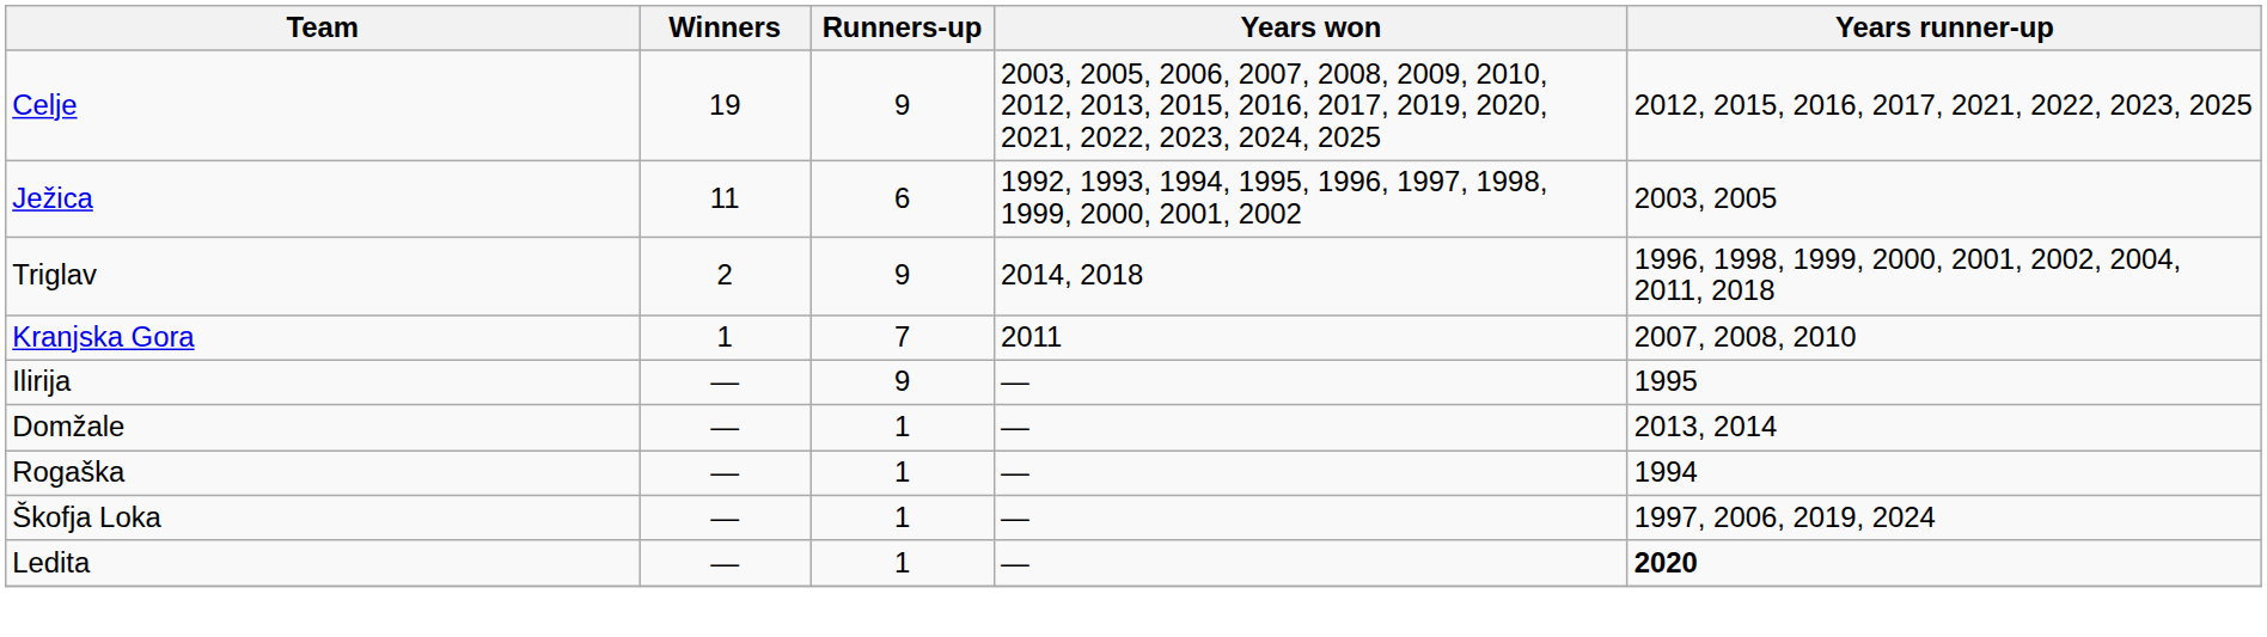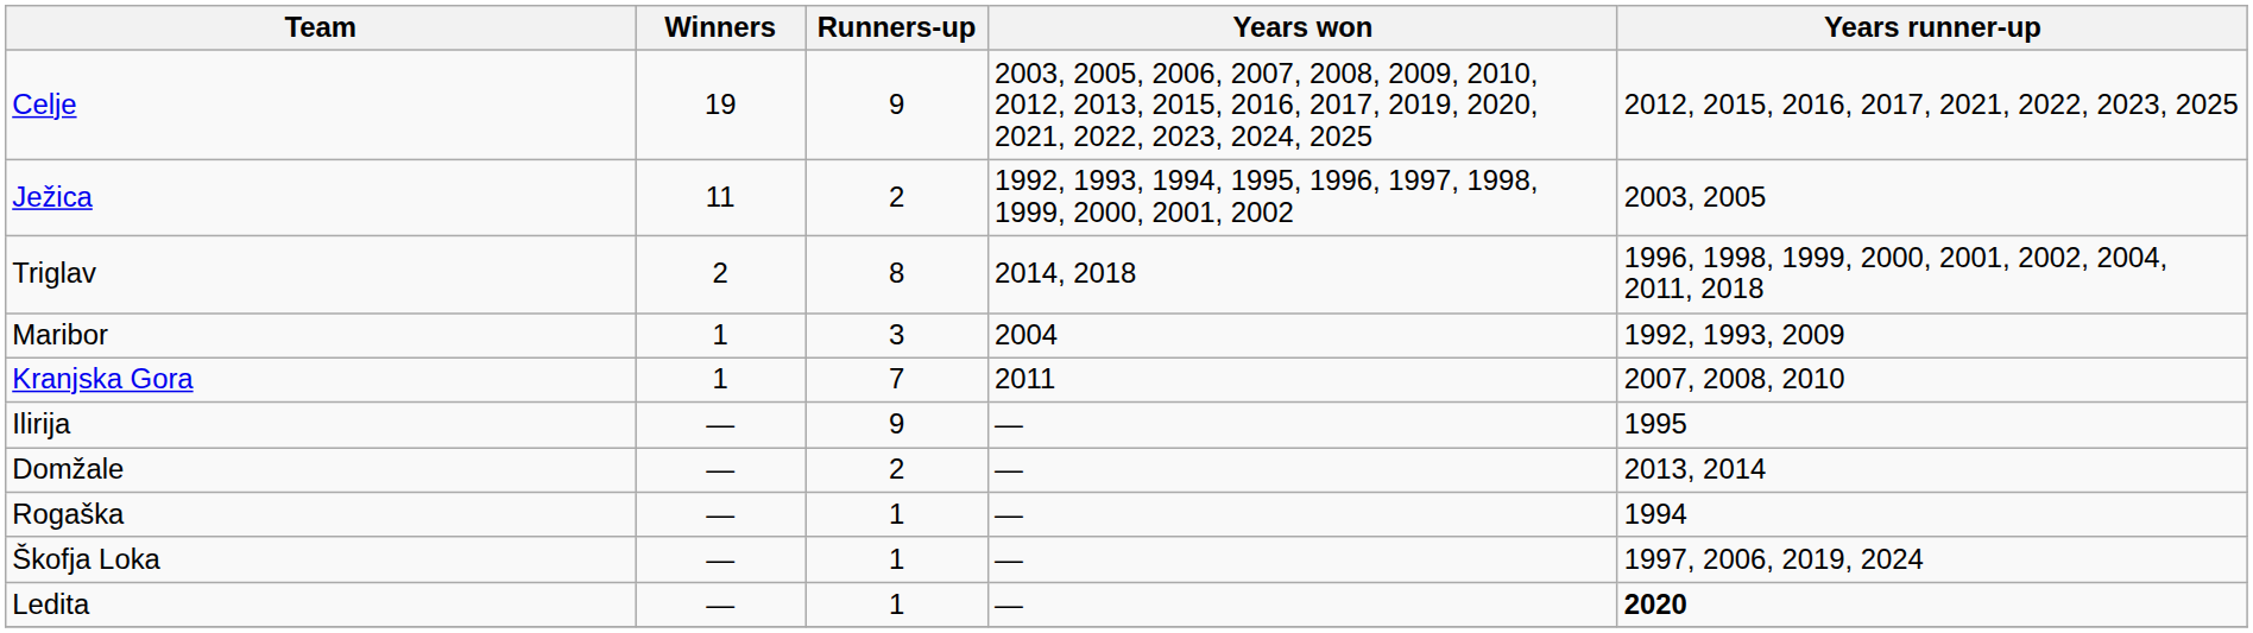 <table class="wikitable" width=80%>
 <tr>
 <th width=20%>Team</th>
 <th width=5%>Winners</th>
 <th width=5%>Runners-up</th>
 <th width=20%>Years won</th>
 <th width=20%>Years runner-up</th>
 </tr>
 <tr>
 <td><a href='#'>Celje</a></td>
 <td align=center>19</td>
 <td align=center>9</td>
 <td>2003, 2005, 2006, 2007, 2008, 2009, 2010, 2012, 2013, 2015, 2016, 2017, 2019, 2020, 2021, 2022, 2023, 2024, 2025</td>
 <td>2012, 2015, 2016, 2017, 2021, 2022, 2023, 2025</td>
 </tr>
 <tr>
 <td><a href='#'>Ježica</a></td>
 <td align=center>11</td>
-<td align=center>6</td>
+<td align=center>2</td>
 <td>1992, 1993, 1994, 1995, 1996, 1997, 1998, 1999, 2000, 2001, 2002</td>
 <td>2003, 2005</td>
 </tr>
 <tr>
 <td>Triglav</td>
 <td align=center>2</td>
-<td align=center>9</td>
+<td align=center>8</td>
 <td>2014, 2018</td>
 <td>1996, 1998, 1999, 2000, 2001, 2002, 2004, 2011, 2018</td>
+</tr>
+<tr>
+<td>Maribor</td>
+<td align=center>1</td>
+<td align=center>3</td>
+<td>2004</td>
+<td>1992, 1993, 2009</td>
 </tr>
 <tr>
 <td><a href='#'>Kranjska Gora</a></td>
 <td align=center>1</td>
 <td align=center>7</td>
 <td>2011</td>
 <td>2007, 2008, 2010</td>
 </tr>
 <tr>
 <td>Ilirija</td>
 <td align=center>—</td>
 <td align=center>9</td>
 <td>—</td>
 <td>1995</td>
 </tr>
 <tr>
 <td>Domžale</td>
 <td align=center>—</td>
-<td align=center>1</td>
+<td align=center>2</td>
 <td>—</td>
 <td>2013, 2014</td>
 </tr>
 <tr>
 <td>Rogaška</td>
 <td align=center>—</td>
 <td align=center>1</td>
 <td>—</td>
 <td>1994</td>
 </tr>
 <tr>
 <td>Škofja Loka</td>
 <td align=center>—</td>
 <td align=center>1</td>
 <td>—</td>
 <td>1997, 2006, 2019, 2024</td>
 </tr>
 <tr>
 <td>Ledita</td>
 <td align=center>—</td>
 <td align=center>1</td>
 <td>—</td>
 <td><strong>2020</strong></td>
 </tr>
 <tr>
 </tr>
 </table>
